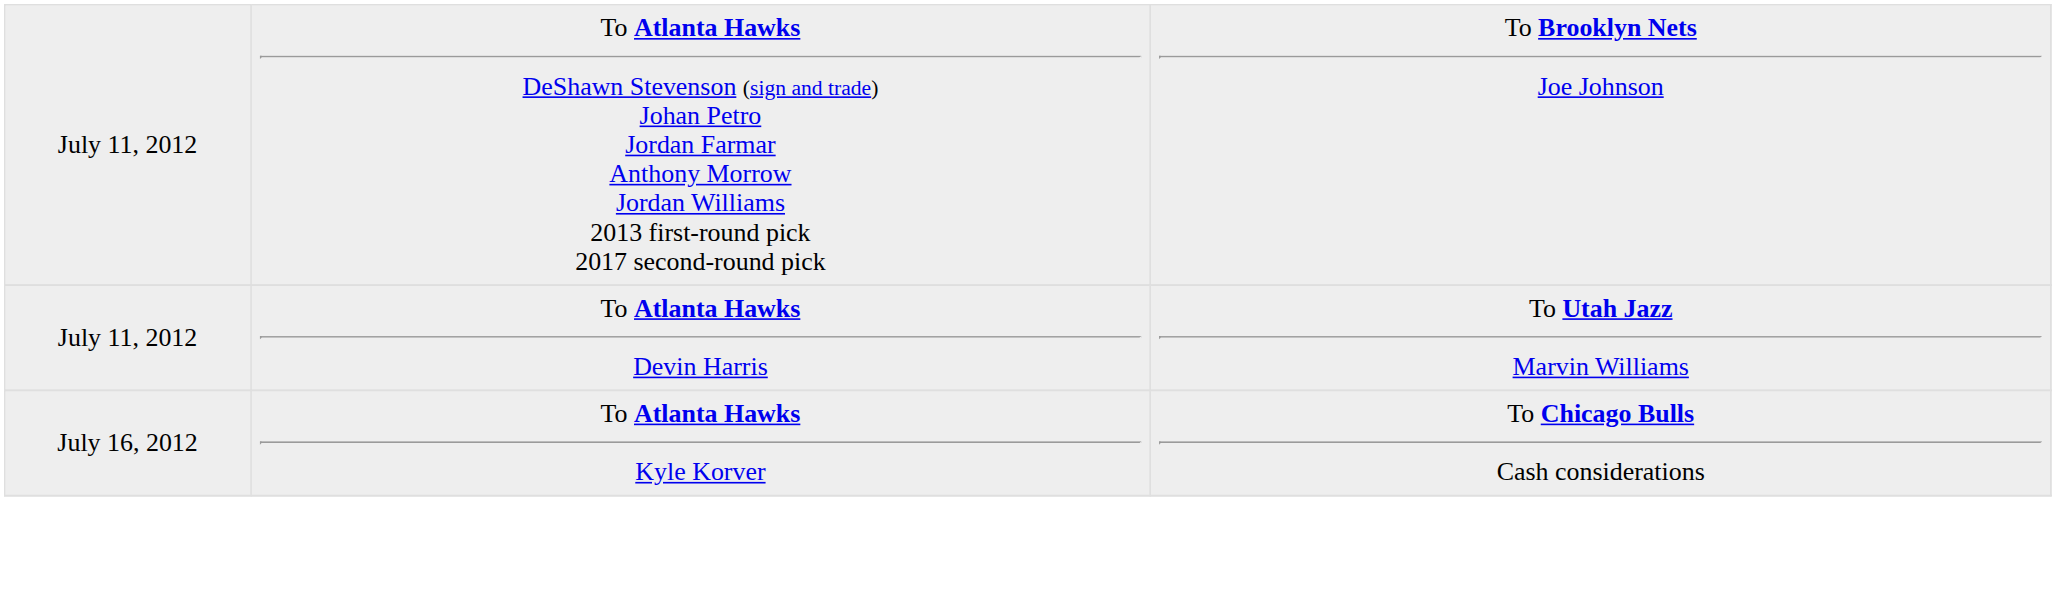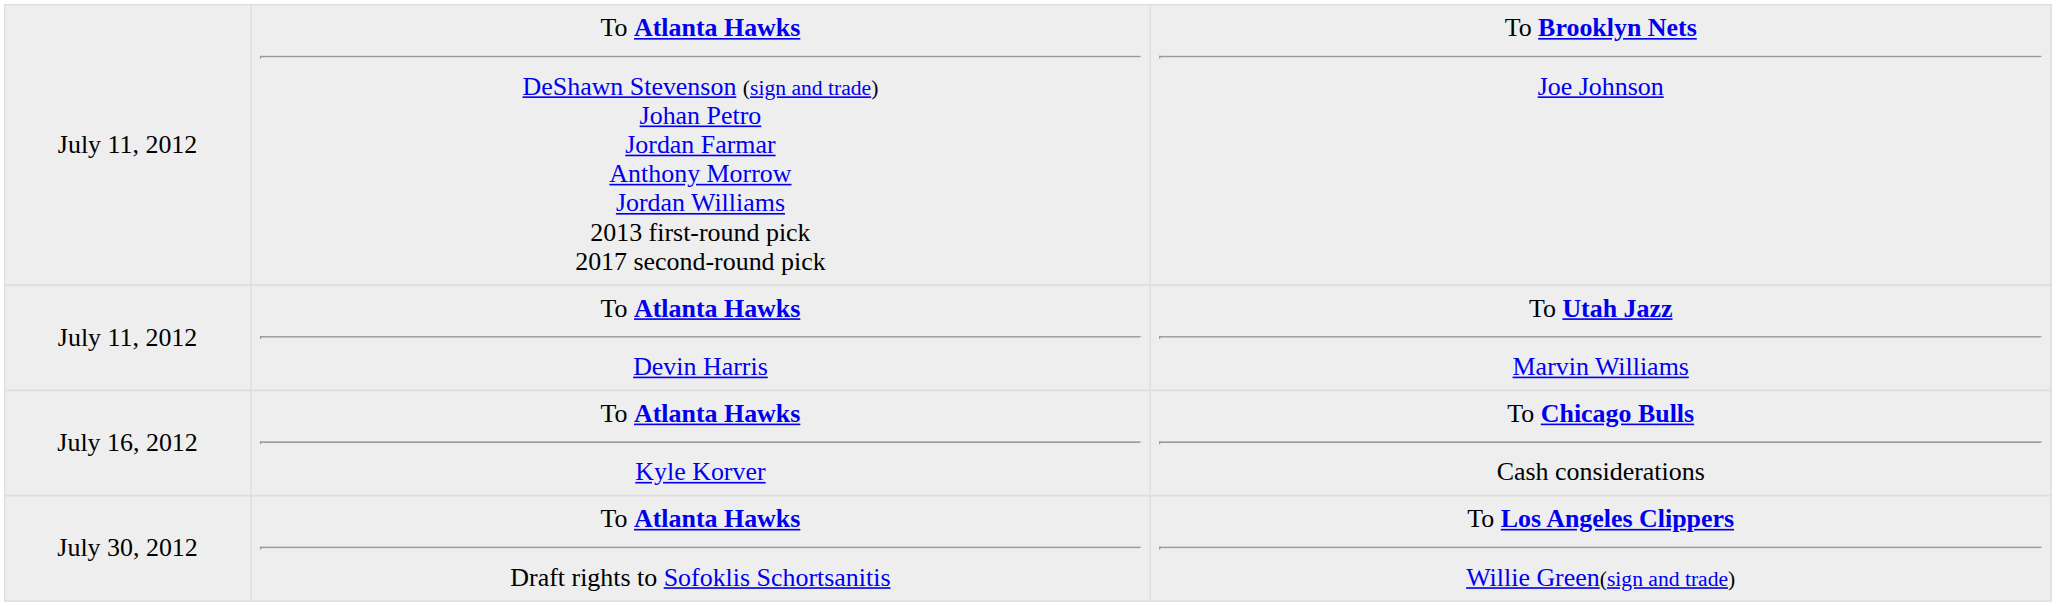 <table border=1 style="border-collapse:collapse; text-align: center; width: 100%" bordercolor="#DFDFDF"  cellpadding="5">
 <tr bgcolor="eeeeee">
 <td style="width:12%">July 11, 2012</td>
 <td style="width:44%" valign="top">To <strong><a href='#'>Atlanta Hawks</a></strong><hr><a href='#'>DeShawn Stevenson</a> <small>(<a href='#'>sign and trade</a>)</small><br><a href='#'>Johan Petro</a><br><a href='#'>Jordan Farmar</a><br><a href='#'>Anthony Morrow</a><br><a href='#'>Jordan Williams</a><br>2013 first-round pick<br>2017 second-round pick</td>
 <td style="width:44%" valign="top">To <strong><a href='#'>Brooklyn Nets</a></strong><hr><a href='#'>Joe Johnson</a></td>
 </tr>
 <tr>
 </tr>
 <tr bgcolor="eeeeee">
 <td style="width:12%">July 11, 2012</td>
 <td style="width:44%" valign="top">To <strong><a href='#'>Atlanta Hawks</a></strong><hr><a href='#'>Devin Harris</a></td>
 <td style="width:44%" valign="top">To <strong><a href='#'>Utah Jazz</a></strong><hr><a href='#'>Marvin Williams</a></td>
 </tr>
 <tr>
 </tr>
 <tr bgcolor="eeeeee">
 <td style="width:12%">July 16, 2012</td>
 <td style="width:44%" valign="top">To <strong><a href='#'>Atlanta Hawks</a></strong><hr><a href='#'>Kyle Korver</a></td>
 <td style="width:44%" valign="top">To <strong><a href='#'>Chicago Bulls</a></strong><hr>Cash considerations</td>
 </tr>
 <tr>
 </tr>
+<tr bgcolor="eeeeee">
+<td style="width:12%">July 30, 2012</td>
+<td style="width:44%" valign="top">To <strong><a href='#'>Atlanta Hawks</a></strong><hr>Draft rights to <a href='#'>Sofoklis Schortsanitis</a></td>
+<td style="width:44%" valign="top">To <strong><a href='#'>Los Angeles Clippers</a></strong><hr><a href='#'>Willie Green</a><small>(<a href='#'>sign and trade</a>)</small></td>
+</tr>
 </table>
